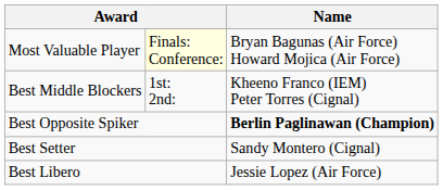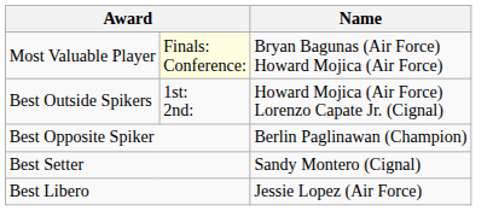 <table class="wikitable">
 <tr>
 <th colspan="2">Award</th>
 <th>Name</th>
 </tr>
 <tr>
 <td>Most Valuable Player</td>
 <td style="background: lightyellow;">Finals:<br>Conference:</td>
 <td>Bryan Bagunas (Air Force)<br>Howard Mojica (Air Force)</td>
 </tr>
 <tr>
-<td>Best Middle Blockers</td>
+<td>Best Outside Spikers</td>
 <td>1st:<br>2nd:</td>
-<td>Kheeno Franco (IEM)<br>Peter Torres (Cignal)</td>
+<td>Howard Mojica (Air Force)<br>Lorenzo Capate Jr. (Cignal)</td>
 </tr>
 <tr>
 <td colspan="2">Best Opposite Spiker</td>
-<td><strong>Berlin Paglinawan (Champion)</strong></td>
+<td>Berlin Paglinawan (Champion)</td>
 </tr>
 <tr>
 <td colspan="2">Best Setter</td>
 <td>Sandy Montero (Cignal)</td>
 </tr>
 <tr>
 <td colspan="2">Best Libero</td>
 <td>Jessie Lopez (Air Force)</td>
 </tr>
 </table>
